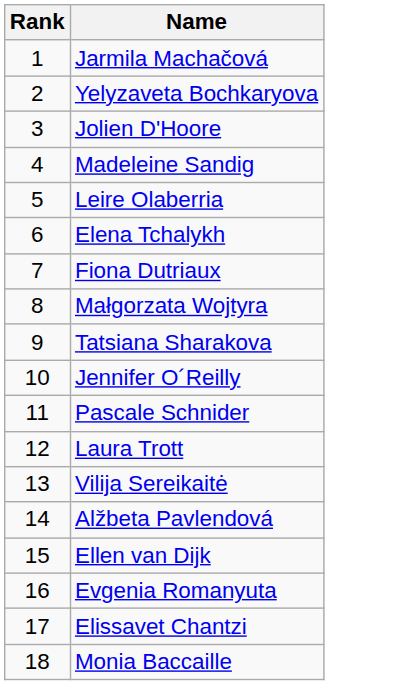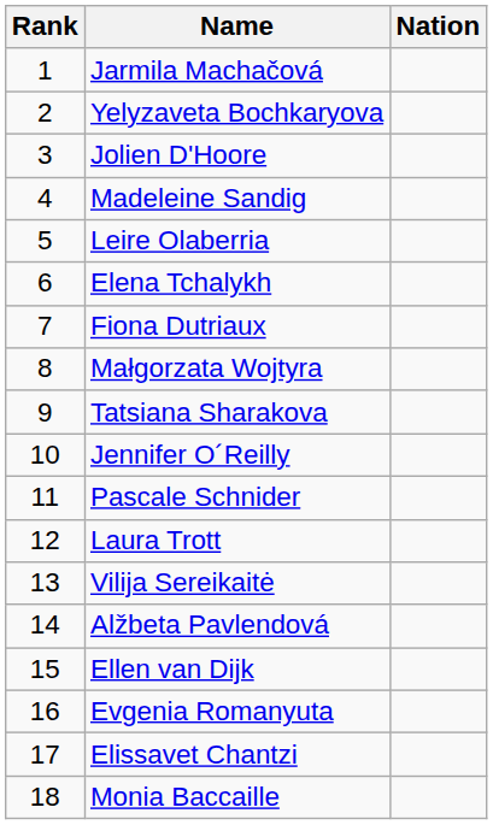 <table class="wikitable sortable" style="text-align:center">
 <tr>
 <th>Rank</th>
 <th>Name</th>
+<th>Nation</th>
 </tr>
 <tr>
 <td>1</td>
 <td align=left><a href='#'>Jarmila Machačová</a></td>
+<td align=left></td>
 </tr>
 <tr>
 <td>2</td>
 <td align=left><a href='#'>Yelyzaveta Bochkaryova</a></td>
+<td align=left></td>
 </tr>
 <tr>
 <td>3</td>
 <td align=left><a href='#'>Jolien D'Hoore</a></td>
+<td align=left></td>
 </tr>
 <tr>
 <td>4</td>
 <td align=left><a href='#'>Madeleine Sandig</a></td>
+<td align=left></td>
 </tr>
 <tr>
 <td>5</td>
 <td align=left><a href='#'>Leire Olaberria</a></td>
+<td align=left></td>
 </tr>
 <tr>
 <td>6</td>
 <td align=left><a href='#'>Elena Tchalykh</a></td>
+<td align=left></td>
 </tr>
 <tr>
 <td>7</td>
 <td align=left><a href='#'>Fiona Dutriaux</a></td>
+<td align=left></td>
 </tr>
 <tr>
 <td>8</td>
 <td align=left><a href='#'>Małgorzata Wojtyra</a></td>
+<td align=left></td>
 </tr>
 <tr>
 <td>9</td>
 <td align=left><a href='#'>Tatsiana Sharakova</a></td>
+<td align=left></td>
 </tr>
 <tr>
 <td>10</td>
 <td align=left><a href='#'>Jennifer O´Reilly</a></td>
+<td align=left></td>
 </tr>
 <tr>
 <td>11</td>
 <td align=left><a href='#'>Pascale Schnider</a></td>
+<td align=left></td>
 </tr>
 <tr>
 <td>12</td>
 <td align=left><a href='#'>Laura Trott</a></td>
+<td align=left></td>
 </tr>
 <tr>
 <td>13</td>
 <td align=left><a href='#'>Vilija Sereikaitė</a></td>
+<td align=left></td>
 </tr>
 <tr>
 <td>14</td>
 <td align=left><a href='#'>Alžbeta Pavlendová</a></td>
+<td align=left></td>
 </tr>
 <tr>
 <td>15</td>
 <td align=left><a href='#'>Ellen van Dijk</a></td>
+<td align=left></td>
 </tr>
 <tr>
 <td>16</td>
 <td align=left><a href='#'>Evgenia Romanyuta</a></td>
+<td align=left></td>
 </tr>
 <tr>
 <td>17</td>
 <td align=left><a href='#'>Elissavet Chantzi</a></td>
+<td align=left></td>
 </tr>
 <tr>
 <td>18</td>
 <td align=left><a href='#'>Monia Baccaille</a></td>
+<td align=left></td>
 </tr>
 </table>
